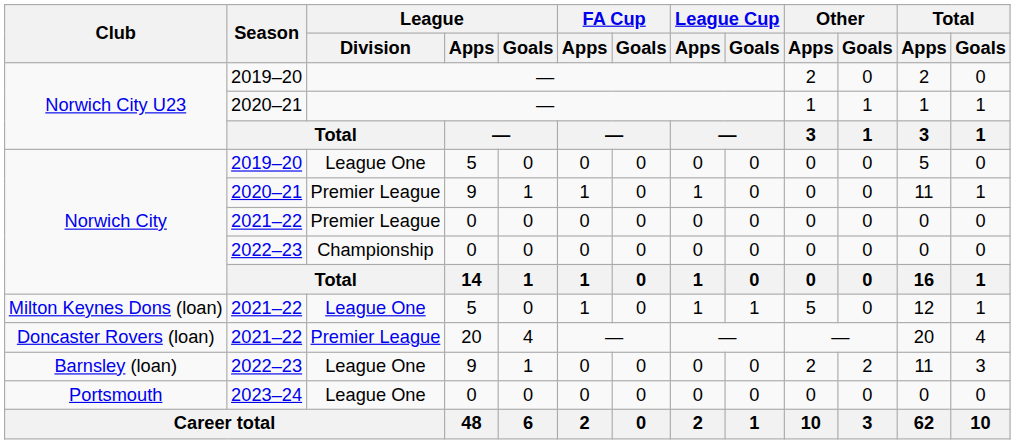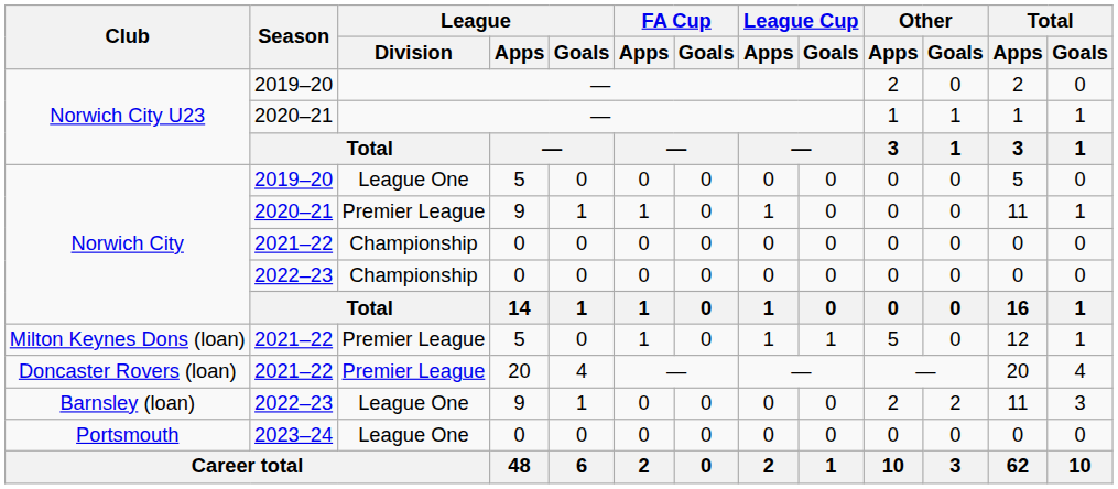 <table class="wikitable" style="text-align:center">
 <tr>
 <th rowspan="2">Club</th>
 <th rowspan="2">Season</th>
 <th colspan="3">League</th>
 <th colspan="2"><a href='#'>FA Cup</a></th>
 <th colspan="2"><a href='#'>League Cup</a></th>
 <th colspan="2">Other</th>
 <th colspan="2">Total</th>
 </tr>
 <tr>
 <th>Division</th>
 <th>Apps</th>
 <th>Goals</th>
 <th>Apps</th>
 <th>Goals</th>
 <th>Apps</th>
 <th>Goals</th>
 <th>Apps</th>
 <th>Goals</th>
 <th>Apps</th>
 <th>Goals</th>
 </tr>
 <tr>
 <td rowspan="3"><a href='#'>Norwich City U23</a></td>
 <td>2019–20</td>
 <td colspan="7">—</td>
 <td>2</td>
 <td>0</td>
 <td>2</td>
 <td>0</td>
 </tr>
 <tr>
 <td>2020–21</td>
 <td colspan="7">—</td>
 <td>1</td>
 <td>1</td>
 <td>1</td>
 <td>1</td>
 </tr>
 <tr>
 <th colspan="2">Total</th>
 <th colspan="2">—</th>
 <th colspan="2">—</th>
 <th colspan="2">—</th>
 <th>3</th>
 <th>1</th>
 <th>3</th>
 <th>1</th>
 </tr>
 <tr>
 <td rowspan="5"><a href='#'>Norwich City</a></td>
 <td><a href='#'>2019–20</a></td>
 <td>League One</td>
 <td>5</td>
 <td>0</td>
 <td>0</td>
 <td>0</td>
 <td>0</td>
 <td>0</td>
 <td>0</td>
 <td>0</td>
 <td>5</td>
 <td>0</td>
 </tr>
 <tr>
 <td><a href='#'>2020–21</a></td>
 <td>Premier League</td>
 <td>9</td>
 <td>1</td>
 <td>1</td>
 <td>0</td>
 <td>1</td>
 <td>0</td>
 <td>0</td>
 <td>0</td>
 <td>11</td>
 <td>1</td>
 </tr>
 <tr>
 <td><a href='#'>2021–22</a></td>
-<td>Premier League</td>
+<td>Championship</td>
 <td>0</td>
 <td>0</td>
 <td>0</td>
 <td>0</td>
 <td>0</td>
 <td>0</td>
 <td>0</td>
 <td>0</td>
 <td>0</td>
 <td>0</td>
 </tr>
 <tr>
 <td><a href='#'>2022–23</a></td>
 <td>Championship</td>
 <td>0</td>
 <td>0</td>
 <td>0</td>
 <td>0</td>
 <td>0</td>
 <td>0</td>
 <td>0</td>
 <td>0</td>
 <td>0</td>
 <td>0</td>
 </tr>
 <tr>
 <th colspan="2">Total</th>
 <th>14</th>
 <th>1</th>
 <th>1</th>
 <th>0</th>
 <th>1</th>
 <th>0</th>
 <th>0</th>
 <th>0</th>
 <th>16</th>
 <th>1</th>
 </tr>
 <tr>
 <td><a href='#'>Milton Keynes Dons</a> (loan)</td>
 <td><a href='#'>2021–22</a></td>
-<td><a href='#'>League One</a></td>
+<td>Premier League</td>
 <td>5</td>
 <td>0</td>
 <td>1</td>
 <td>0</td>
 <td>1</td>
 <td>1</td>
 <td>5</td>
 <td>0</td>
 <td>12</td>
 <td>1</td>
 </tr>
 <tr>
 <td><a href='#'>Doncaster Rovers</a> (loan)</td>
 <td><a href='#'>2021–22</a></td>
 <td><a href='#'>Premier League</a></td>
 <td>20</td>
 <td>4</td>
 <td colspan="2">—</td>
 <td colspan="2">—</td>
 <td colspan="2">—</td>
 <td>20</td>
 <td>4</td>
 </tr>
 <tr>
 <td><a href='#'>Barnsley</a> (loan)</td>
 <td><a href='#'>2022–23</a></td>
 <td>League One</td>
 <td>9</td>
 <td>1</td>
 <td>0</td>
 <td>0</td>
 <td>0</td>
 <td>0</td>
 <td>2</td>
 <td>2</td>
 <td>11</td>
 <td>3</td>
 </tr>
 <tr>
 <td><a href='#'>Portsmouth</a></td>
 <td><a href='#'>2023–24</a></td>
 <td>League One</td>
 <td>0</td>
 <td>0</td>
 <td>0</td>
 <td>0</td>
 <td>0</td>
 <td>0</td>
 <td>0</td>
 <td>0</td>
 <td>0</td>
 <td>0</td>
 </tr>
 <tr>
 <th colspan="3">Career total</th>
 <th>48</th>
 <th>6</th>
 <th>2</th>
 <th>0</th>
 <th>2</th>
 <th>1</th>
 <th>10</th>
 <th>3</th>
 <th>62</th>
 <th>10</th>
 </tr>
 </table>
